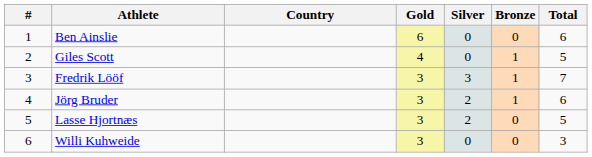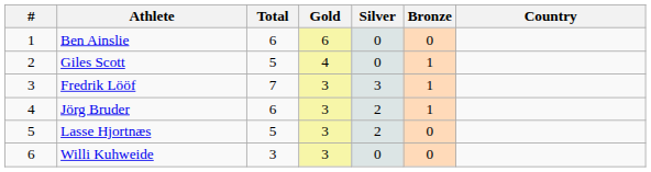 <table class=wikitable>
 <tr style="background:#EFEFEF;">
 <th width=50>#</th>
 <th width=200>Athlete</th>
-<th width=200>Country</th>
+<th width=50>Total</th>
 <th width=50>Gold</th>
 <th width=50>Silver</th>
 <th width=50>Bronze</th>
-<th width=50>Total</th>
+<th width=200>Country</th>
 </tr>
 <tr style="text-align:center; vertical-align:top;">
 <td>1</td>
 <td style="text-align:left;"><a href='#'>Ben Ainslie</a></td>
-<td style="text-align:left;"></td>
+<td>6</td>
 <td style="background:#F7F6A8;">6</td>
 <td style="background:#DCE5E5;">0</td>
 <td style="background:#FFDAB9;">0</td>
-<td>6</td>
+<td style="text-align:left;"></td>
 </tr>
 <tr style="text-align:center; vertical-align:top;">
 <td>2</td>
 <td style="text-align:left;"><a href='#'>Giles Scott</a></td>
-<td style="text-align:left;"></td>
+<td>5</td>
 <td style="background:#F7F6A8;">4</td>
 <td style="background:#DCE5E5;">0</td>
 <td style="background:#FFDAB9;">1</td>
-<td>5</td>
+<td style="text-align:left;"></td>
 </tr>
 <tr style="text-align:center; vertical-align:top;">
 <td>3</td>
 <td style="text-align:left;"><a href='#'>Fredrik Lööf</a></td>
-<td style="text-align:left;"></td>
+<td>7</td>
 <td style="background:#F7F6A8;">3</td>
 <td style="background:#DCE5E5;">3</td>
 <td style="background:#FFDAB9;">1</td>
-<td>7</td>
+<td style="text-align:left;"></td>
 </tr>
 <tr style="text-align:center; vertical-align:top;">
 <td>4</td>
 <td style="text-align:left;"><a href='#'>Jörg Bruder</a></td>
-<td style="text-align:left;"></td>
+<td>6</td>
 <td style="background:#F7F6A8;">3</td>
 <td style="background:#DCE5E5;">2</td>
 <td style="background:#FFDAB9;">1</td>
-<td>6</td>
+<td style="text-align:left;"></td>
 </tr>
 <tr style="text-align:center; vertical-align:top;">
 <td>5</td>
 <td style="text-align:left;"><a href='#'>Lasse Hjortnæs</a></td>
-<td style="text-align:left;"></td>
+<td>5</td>
 <td style="background:#F7F6A8;">3</td>
 <td style="background:#DCE5E5;">2</td>
 <td style="background:#FFDAB9;">0</td>
-<td>5</td>
+<td style="text-align:left;"></td>
 </tr>
 <tr style="text-align:center; vertical-align:top;">
 <td>6</td>
 <td style="text-align:left;"><a href='#'>Willi Kuhweide</a></td>
-<td style="text-align:left;"></td>
+<td>3</td>
 <td style="background:#F7F6A8;">3</td>
 <td style="background:#DCE5E5;">0</td>
 <td style="background:#FFDAB9;">0</td>
-<td>3</td>
+<td style="text-align:left;"></td>
 </tr>
 </table>
